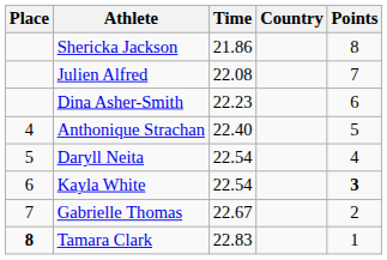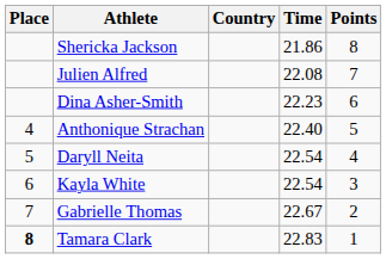 <table class="wikitable">
 <tr>
 <th>Place</th>
 <th>Athlete</th>
+<th>Country</th>
 <th>Time</th>
-<th>Country</th>
 <th>Points</th>
 </tr>
 <tr>
 <td align=center></td>
 <td><a href='#'>Shericka Jackson</a></td>
+<td></td>
 <td>21.86</td>
-<td></td>
 <td align=center>8</td>
 </tr>
 <tr>
 <td align=center></td>
 <td><a href='#'>Julien Alfred</a></td>
+<td></td>
 <td>22.08</td>
-<td></td>
 <td align=center>7</td>
 </tr>
 <tr>
 <td align=center></td>
 <td><a href='#'>Dina Asher-Smith</a></td>
+<td></td>
 <td>22.23</td>
-<td></td>
 <td align=center>6</td>
 </tr>
 <tr>
 <td align=center>4</td>
 <td><a href='#'>Anthonique Strachan</a></td>
+<td></td>
 <td>22.40</td>
-<td></td>
 <td align=center>5</td>
 </tr>
 <tr>
 <td align=center>5</td>
 <td><a href='#'>Daryll Neita</a></td>
+<td></td>
 <td>22.54</td>
-<td></td>
 <td align=center>4</td>
 </tr>
 <tr>
 <td align=center>6</td>
 <td><a href='#'>Kayla White</a></td>
+<td></td>
 <td>22.54</td>
-<td></td>
-<td align=center><strong>3</strong></td>
+<td align=center>3</td>
 </tr>
 <tr>
 <td align=center>7</td>
 <td><a href='#'>Gabrielle Thomas</a></td>
+<td></td>
 <td>22.67</td>
-<td></td>
 <td align=center>2</td>
 </tr>
 <tr>
 <td align=center><strong>8</strong></td>
 <td><a href='#'>Tamara Clark</a></td>
+<td></td>
 <td>22.83</td>
-<td></td>
 <td align=center>1</td>
 </tr>
 </table>
